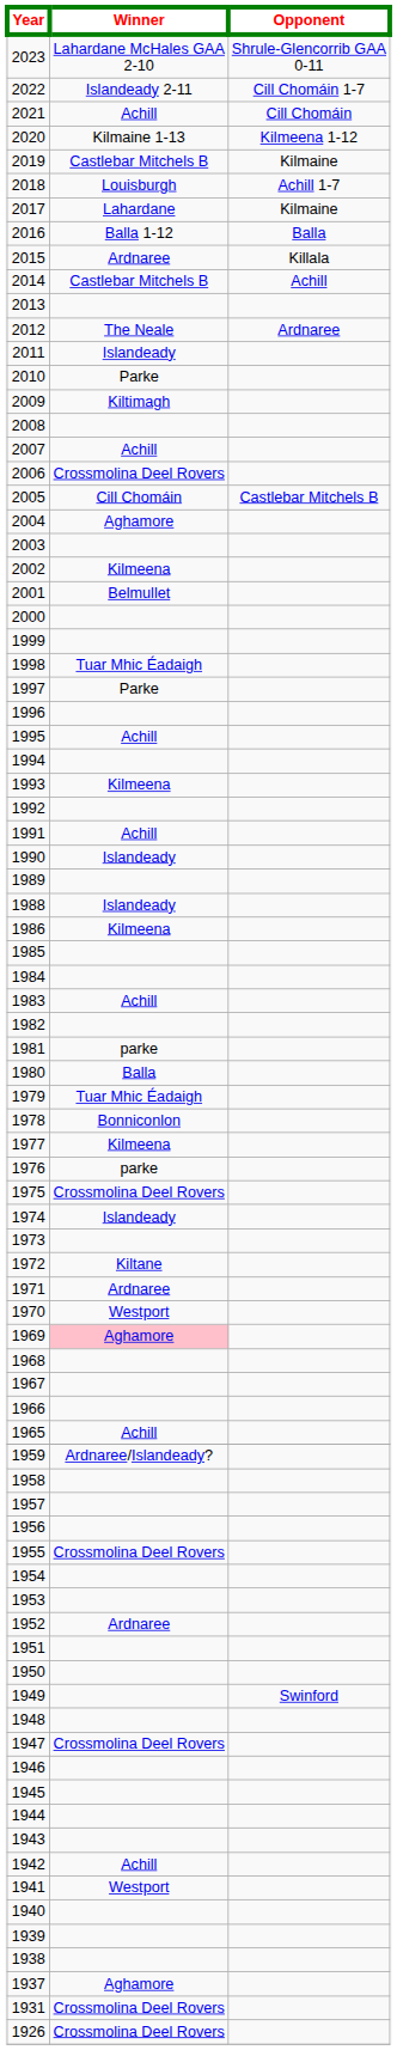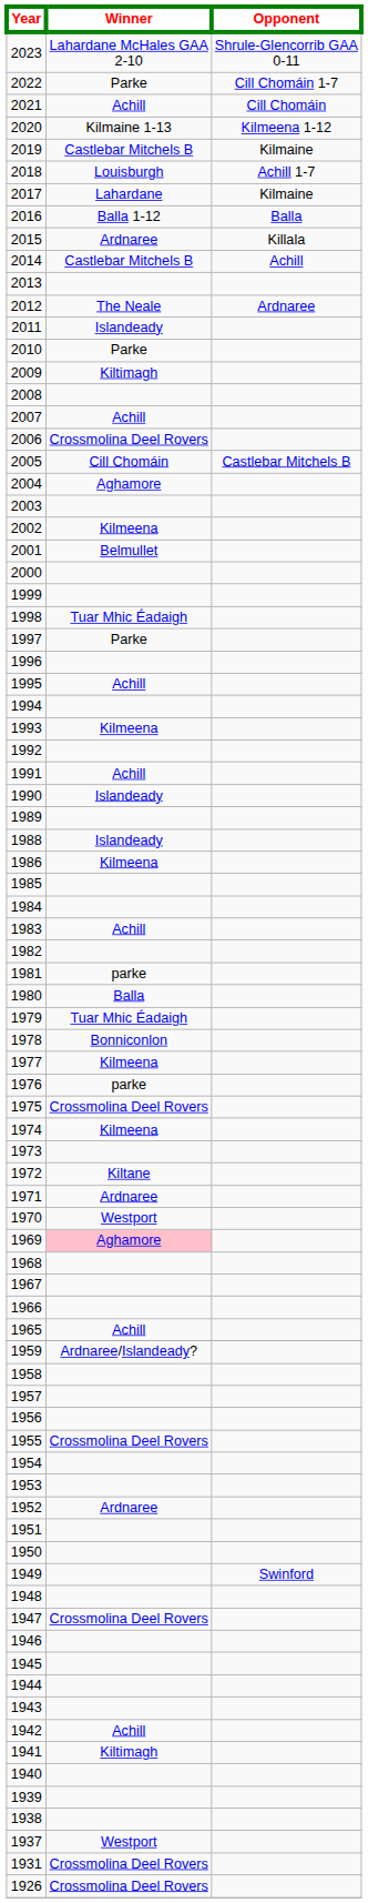 <table class="wikitable" style="text-align:center;">
 <tr>
 <th style="background:white;color:red;border:5px solid green">Year</th>
 <th style="background:white;color:red;border:5px solid green">Winner</th>
 <th style="background:white;color:red;border:5px solid green">Opponent</th>
 </tr>
 <tr>
 <td>2023</td>
 <td><a href='#'>Lahardane McHales GAA</a><br>2-10</td>
 <td><a href='#'>Shrule-Glencorrib GAA</a><br>0-11</td>
 </tr>
 <tr>
 <td>2022</td>
-<td><a href='#'>Islandeady</a> 2-11</td>
+<td>Parke</td>
 <td><a href='#'>Cill Chomáin</a> 1-7</td>
 </tr>
 <tr>
 <td>2021</td>
 <td><a href='#'>Achill</a></td>
 <td><a href='#'>Cill Chomáin</a></td>
 </tr>
 <tr>
 <td>2020</td>
 <td>Kilmaine 1-13</td>
 <td><a href='#'>Kilmeena</a> 1-12</td>
 </tr>
 <tr>
 <td>2019</td>
 <td><a href='#'>Castlebar Mitchels B</a></td>
 <td>Kilmaine</td>
 </tr>
 <tr>
 <td>2018</td>
 <td><a href='#'>Louisburgh</a></td>
 <td><a href='#'>Achill</a> 1-7</td>
 </tr>
 <tr>
 <td>2017</td>
 <td><a href='#'>Lahardane</a></td>
 <td>Kilmaine</td>
 </tr>
 <tr>
 <td>2016</td>
 <td><a href='#'>Balla</a> 1-12</td>
 <td><a href='#'>Balla</a></td>
 </tr>
 <tr>
 <td>2015</td>
 <td><a href='#'>Ardnaree</a></td>
 <td>Killala</td>
 </tr>
 <tr>
 <td>2014</td>
 <td><a href='#'>Castlebar Mitchels B</a></td>
 <td><a href='#'>Achill</a></td>
 </tr>
 <tr>
 <td>2013</td>
 <td></td>
 <td></td>
 </tr>
 <tr>
 <td>2012</td>
 <td><a href='#'>The Neale</a></td>
 <td><a href='#'>Ardnaree</a></td>
 </tr>
 <tr>
 <td>2011</td>
 <td><a href='#'>Islandeady</a></td>
 <td></td>
 </tr>
 <tr>
 <td>2010</td>
 <td>Parke</td>
 <td></td>
 </tr>
 <tr>
 <td>2009</td>
 <td><a href='#'>Kiltimagh</a></td>
 <td></td>
 </tr>
 <tr>
 <td>2008</td>
 <td></td>
 <td></td>
 </tr>
 <tr>
 <td>2007</td>
 <td><a href='#'>Achill</a></td>
 <td></td>
 </tr>
 <tr>
 <td>2006</td>
 <td><a href='#'>Crossmolina Deel Rovers</a></td>
 <td></td>
 </tr>
 <tr>
 <td>2005</td>
 <td><a href='#'>Cill Chomáin</a></td>
 <td><a href='#'>Castlebar Mitchels B</a></td>
 </tr>
 <tr>
 <td>2004</td>
 <td><a href='#'>Aghamore</a></td>
 <td></td>
 </tr>
 <tr>
 <td>2003</td>
 <td></td>
 <td></td>
 </tr>
 <tr>
 <td>2002</td>
 <td><a href='#'>Kilmeena</a></td>
 <td></td>
 </tr>
 <tr>
 <td>2001</td>
 <td><a href='#'>Belmullet</a></td>
 <td></td>
 </tr>
 <tr>
 <td>2000</td>
 <td></td>
 <td></td>
 </tr>
 <tr>
 <td>1999</td>
 <td></td>
 <td></td>
 </tr>
 <tr>
 <td>1998</td>
 <td><a href='#'>Tuar Mhic Éadaigh</a></td>
 <td></td>
 </tr>
 <tr>
 <td>1997</td>
 <td>Parke</td>
 <td></td>
 </tr>
 <tr>
 <td>1996</td>
 <td></td>
 <td></td>
 </tr>
 <tr>
 <td>1995</td>
 <td><a href='#'>Achill</a></td>
 <td></td>
 </tr>
 <tr>
 <td>1994</td>
 <td></td>
 <td></td>
 </tr>
 <tr>
 <td>1993</td>
 <td><a href='#'>Kilmeena</a></td>
 <td></td>
 </tr>
 <tr>
 <td>1992</td>
 <td></td>
 <td></td>
 </tr>
 <tr>
 <td>1991</td>
 <td><a href='#'>Achill</a></td>
 <td></td>
 </tr>
 <tr>
 <td>1990</td>
 <td><a href='#'>Islandeady</a></td>
 <td></td>
 </tr>
 <tr>
 <td>1989</td>
 <td></td>
 <td></td>
 </tr>
 <tr>
 <td>1988</td>
 <td><a href='#'>Islandeady</a></td>
 <td></td>
 </tr>
 <tr>
 <td>1986</td>
 <td><a href='#'>Kilmeena</a></td>
 <td></td>
 </tr>
 <tr>
 <td>1985</td>
 <td></td>
 <td></td>
 </tr>
 <tr>
 <td>1984</td>
 <td></td>
 <td></td>
 </tr>
 <tr>
 <td>1983</td>
 <td><a href='#'>Achill</a></td>
 <td></td>
 </tr>
 <tr>
 <td>1982</td>
 <td></td>
 <td></td>
 </tr>
 <tr>
 <td>1981</td>
 <td>parke</td>
 <td></td>
 </tr>
 <tr>
 <td>1980</td>
 <td><a href='#'>Balla</a></td>
 <td></td>
 </tr>
 <tr>
 <td>1979</td>
 <td><a href='#'>Tuar Mhic Éadaigh</a></td>
 <td></td>
 </tr>
 <tr>
 <td>1978</td>
 <td><a href='#'>Bonniconlon</a></td>
 <td></td>
 </tr>
 <tr>
 <td>1977</td>
 <td><a href='#'>Kilmeena</a></td>
 <td></td>
 </tr>
 <tr>
 <td>1976</td>
 <td>parke</td>
 <td></td>
 </tr>
 <tr>
 <td>1975</td>
 <td><a href='#'>Crossmolina Deel Rovers</a></td>
 <td></td>
 </tr>
 <tr>
 <td>1974</td>
-<td><a href='#'>Islandeady</a></td>
+<td><a href='#'>Kilmeena</a></td>
 <td></td>
 </tr>
 <tr>
 <td>1973</td>
 <td></td>
 <td></td>
 </tr>
 <tr>
 <td>1972</td>
 <td><a href='#'>Kiltane</a></td>
 <td></td>
 </tr>
 <tr>
 <td>1971</td>
 <td><a href='#'>Ardnaree</a></td>
 <td></td>
 </tr>
 <tr>
 <td>1970</td>
 <td><a href='#'>Westport</a></td>
 <td></td>
 </tr>
 <tr>
 <td>1969</td>
 <td style="background: pink;"><a href='#'>Aghamore</a></td>
 <td></td>
 </tr>
 <tr>
 <td>1968</td>
 <td></td>
 <td></td>
 </tr>
 <tr>
 <td>1967</td>
 <td></td>
 <td></td>
 </tr>
 <tr>
 <td>1966</td>
 <td></td>
 <td></td>
 </tr>
 <tr>
 <td>1965</td>
 <td><a href='#'>Achill</a></td>
 <td></td>
 </tr>
 <tr>
 </tr>
 <tr>
 <td>1959</td>
 <td><a href='#'>Ardnaree</a>/<a href='#'>Islandeady</a>?</td>
 <td></td>
 </tr>
 <tr>
 <td>1958</td>
 <td></td>
 <td></td>
 </tr>
 <tr>
 <td>1957</td>
 <td></td>
 <td></td>
 </tr>
 <tr>
 <td>1956</td>
 <td></td>
 <td></td>
 </tr>
 <tr>
 <td>1955</td>
 <td><a href='#'>Crossmolina Deel Rovers</a></td>
 <td></td>
 </tr>
 <tr>
 <td>1954</td>
 <td></td>
 <td></td>
 </tr>
 <tr>
 <td>1953</td>
 <td></td>
 <td></td>
 </tr>
 <tr>
 <td>1952</td>
 <td><a href='#'>Ardnaree</a></td>
 <td></td>
 </tr>
 <tr>
 <td>1951</td>
 <td></td>
 <td></td>
 </tr>
 <tr>
 <td>1950</td>
 <td></td>
 <td></td>
 </tr>
 <tr>
 <td>1949</td>
 <td></td>
 <td><a href='#'>Swinford</a></td>
 </tr>
 <tr>
 <td>1948</td>
 <td></td>
 <td></td>
 </tr>
 <tr>
 <td>1947</td>
 <td><a href='#'>Crossmolina Deel Rovers</a></td>
 <td></td>
 </tr>
 <tr>
 <td>1946</td>
 <td></td>
 <td></td>
 </tr>
 <tr>
 <td>1945</td>
 <td></td>
 <td></td>
 </tr>
 <tr>
 <td>1944</td>
 <td></td>
 <td></td>
 </tr>
 <tr>
 <td>1943</td>
 <td></td>
 <td></td>
 </tr>
 <tr>
 <td>1942</td>
 <td><a href='#'>Achill</a></td>
 <td></td>
 </tr>
 <tr>
 <td>1941</td>
-<td><a href='#'>Westport</a></td>
+<td><a href='#'>Kiltimagh</a></td>
 <td></td>
 </tr>
 <tr>
 <td>1940</td>
 <td></td>
 <td></td>
 </tr>
 <tr>
 <td>1939</td>
 <td></td>
 <td></td>
 </tr>
 <tr>
 <td>1938</td>
 <td></td>
 <td></td>
 </tr>
 <tr>
 <td>1937</td>
-<td><a href='#'>Aghamore</a></td>
+<td><a href='#'>Westport</a></td>
 <td></td>
 </tr>
 <tr>
 <td>1931</td>
 <td><a href='#'>Crossmolina Deel Rovers</a></td>
 <td></td>
 </tr>
 <tr>
 <td>1926</td>
 <td><a href='#'>Crossmolina Deel Rovers</a></td>
 <td></td>
 </tr>
 <tr>
 </tr>
 </table>
